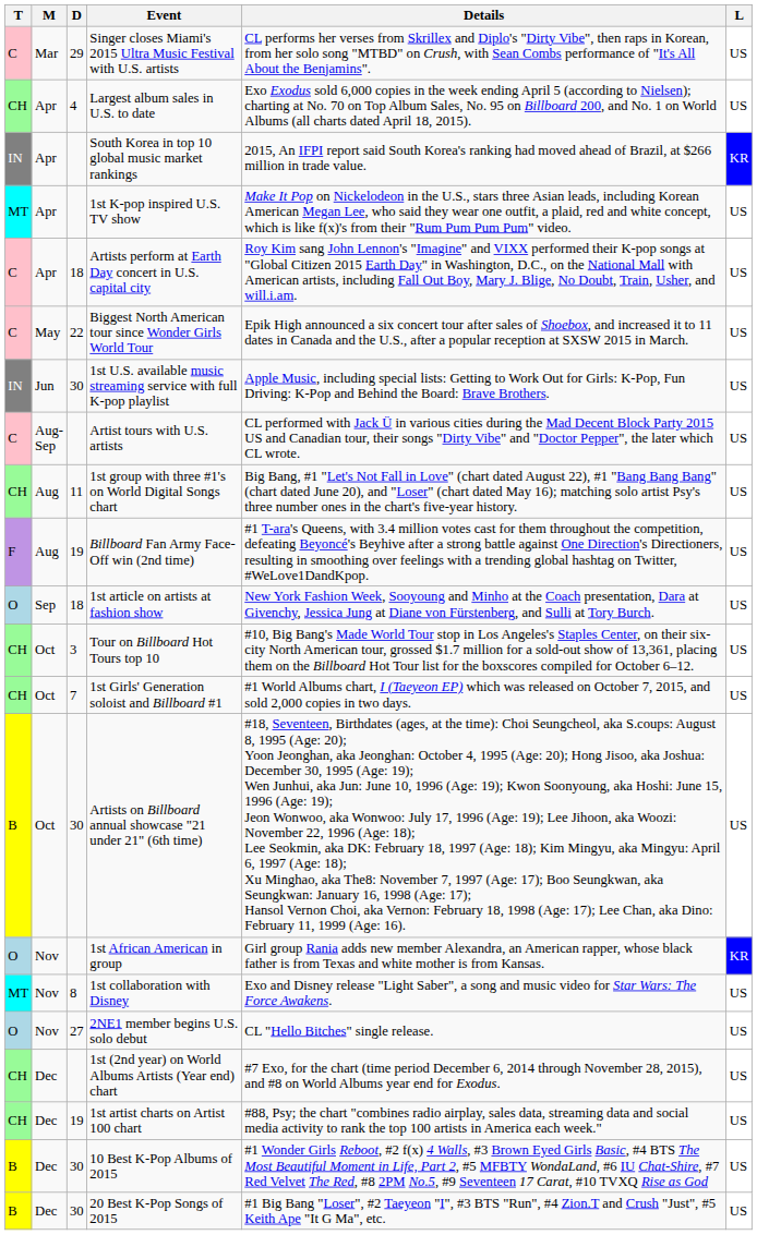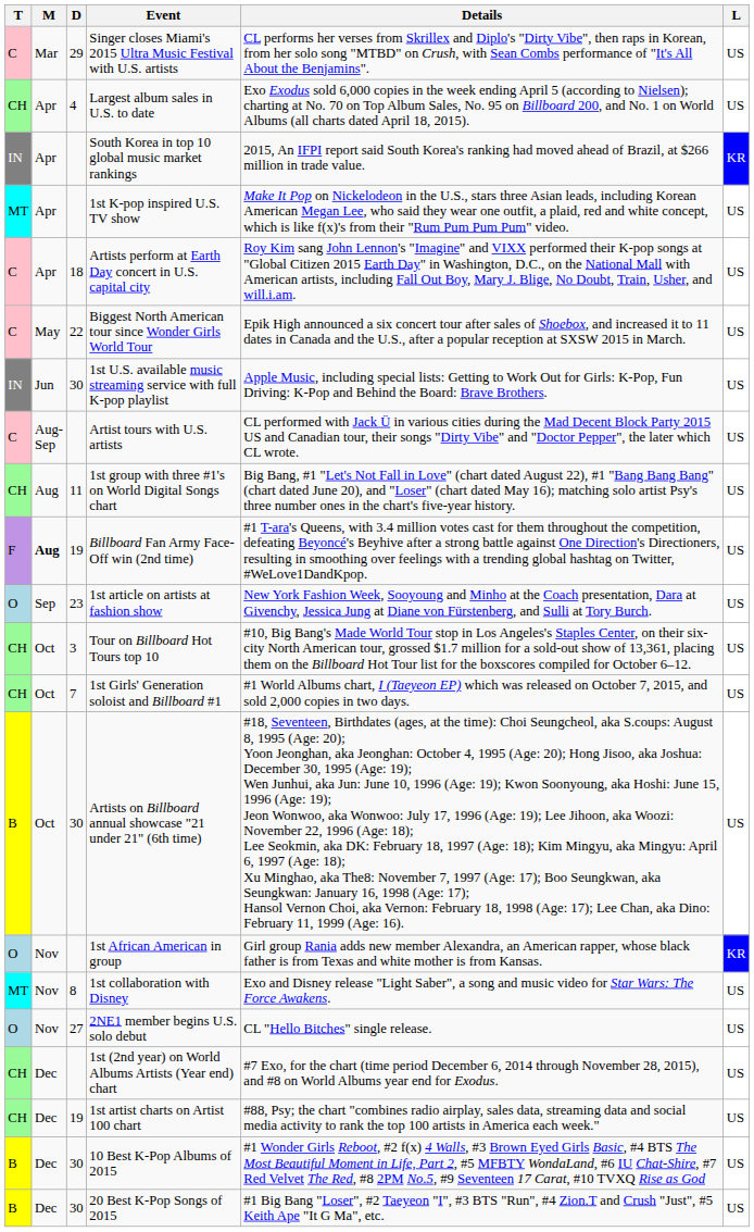 <table class="wikitable">
 <tr>
 <th>T</th>
 <th>M</th>
 <th>D</th>
 <th>Event</th>
 <th>Details</th>
 <th>L</th>
 </tr>
 <tr>
 <td style="background:pink">C</td>
 <td>Mar</td>
 <td>29</td>
 <td>Singer closes Miami's 2015 <a href='#'>Ultra Music Festival</a> with U.S. artists</td>
 <td><a href='#'>CL</a> performs her verses from <a href='#'>Skrillex</a> and <a href='#'>Diplo</a>'s "<a href='#'>Dirty Vibe</a>", then raps in Korean, from her solo song "MTBD" on <em>Crush</em>, with <a href='#'>Sean Combs</a> performance of "<a href='#'>It's All About the Benjamins</a>".</td>
 <td style="background:white">US</td>
 </tr>
 <tr>
 <td style="background:palegreen">CH</td>
 <td>Apr</td>
 <td>4</td>
 <td>Largest album sales in U.S. to date</td>
 <td>Exo <em><a href='#'>Exodus</a></em> sold 6,000 copies in the week ending April 5 (according to <a href='#'>Nielsen</a>); charting at No. 70 on Top Album Sales, No. 95 on <a href='#'><em>Billboard</em> 200</a>, and No. 1 on World Albums (all charts dated April 18, 2015).</td>
 <td style="background:white">US</td>
 </tr>
 <tr>
 <td style="background:gray; color:white">IN</td>
 <td>Apr</td>
 <td></td>
 <td>South Korea in top 10 global music market rankings</td>
 <td>2015, An <a href='#'>IFPI</a> report said South Korea's ranking had moved ahead of Brazil, at $266 million in trade value.</td>
 <td style="background:blue; color:white">KR</td>
 </tr>
 <tr>
 <td style="background:aqua">MT</td>
 <td>Apr</td>
 <td></td>
 <td>1st K-pop inspired U.S. TV show</td>
 <td><em><a href='#'>Make It Pop</a></em> on <a href='#'>Nickelodeon</a> in the U.S., stars three Asian leads, including Korean American <a href='#'>Megan Lee</a>, who said they wear one outfit, a plaid, red and white concept, which is like f(x)'s from their "<a href='#'>Rum Pum Pum Pum</a>" video.</td>
 <td style="background:white">US</td>
 </tr>
 <tr>
 <td style="background:pink">C</td>
 <td>Apr</td>
 <td>18</td>
 <td>Artists perform at <a href='#'>Earth Day</a> concert in U.S. <a href='#'>capital city</a></td>
 <td><a href='#'>Roy Kim</a> sang <a href='#'>John Lennon</a>'s "<a href='#'>Imagine</a>" and <a href='#'>VIXX</a> performed their K-pop songs at "Global Citizen 2015 <a href='#'>Earth Day</a>" in Washington, D.C., on the <a href='#'>National Mall</a> with American artists, including <a href='#'>Fall Out Boy</a>, <a href='#'>Mary J. Blige</a>, <a href='#'>No Doubt</a>, <a href='#'>Train</a>, <a href='#'>Usher</a>, and <a href='#'>will.i.am</a>.</td>
 <td style="background:white">US</td>
 </tr>
 <tr>
 <td style="background:pink">C</td>
 <td>May</td>
 <td>22</td>
 <td>Biggest North American tour since <a href='#'>Wonder Girls World Tour</a></td>
 <td>Epik High announced a six concert tour after sales of <em><a href='#'>Shoebox</a></em>, and increased it to 11 dates in Canada and the U.S., after a popular reception at SXSW 2015 in March.</td>
 <td style="background:white">US</td>
 </tr>
 <tr>
 <td style="background:gray; color:white">IN</td>
 <td>Jun</td>
 <td>30</td>
 <td>1st U.S. available <a href='#'>music streaming</a> service with full K-pop playlist</td>
 <td><a href='#'>Apple Music</a>, including special lists: Getting to Work Out for Girls: K-Pop, Fun Driving: K-Pop and Behind the Board: <a href='#'>Brave Brothers</a>.</td>
 <td style="background:white">US</td>
 </tr>
 <tr>
 <td style="background:pink">C</td>
 <td>Aug-<br>Sep</td>
 <td></td>
 <td>Artist tours with U.S. artists</td>
 <td>CL performed with <a href='#'>Jack Ü</a> in various cities during the <a href='#'>Mad Decent Block Party 2015</a> US and Canadian tour, their songs "<a href='#'>Dirty Vibe</a>" and "<a href='#'>Doctor Pepper</a>", the later which CL wrote.</td>
 <td style="background:white">US</td>
 </tr>
 <tr>
 <td style="background:palegreen">CH</td>
 <td>Aug</td>
 <td>11</td>
 <td>1st group with three #1's on World Digital Songs chart</td>
 <td>Big Bang, #1 "<a href='#'>Let's Not Fall in Love</a>" (chart dated August 22), #1 "<a href='#'>Bang Bang Bang</a>" (chart dated June 20), and "<a href='#'>Loser</a>" (chart dated May 16); matching solo artist Psy's three number ones in the chart's five-year history.</td>
 <td style="background:white">US</td>
 </tr>
 <tr>
 <td style="background:#BF94E4">F</td>
-<td>Aug</td>
+<td><strong>Aug</strong></td>
 <td>19</td>
 <td><em>Billboard</em> Fan Army Face-Off win (2nd time)</td>
 <td>#1 <a href='#'>T-ara</a>'s Queens, with 3.4 million votes cast for them throughout the competition, defeating <a href='#'>Beyoncé</a>'s Beyhive after a strong battle against <a href='#'>One Direction</a>'s Directioners, resulting in smoothing over feelings with a trending global hashtag on Twitter, #WeLove1DandKpop.</td>
 <td style="background:white">US</td>
 </tr>
 <tr>
 <td style="background:lightBlue">O</td>
 <td>Sep</td>
-<td>18</td>
+<td>23</td>
 <td>1st article on artists at <a href='#'>fashion show</a></td>
 <td><a href='#'>New York Fashion Week</a>, <a href='#'>Sooyoung</a> and  <a href='#'>Minho</a> at the <a href='#'>Coach</a> presentation, <a href='#'>Dara</a> at <a href='#'>Givenchy</a>, <a href='#'>Jessica Jung</a> at <a href='#'>Diane von Fürstenberg</a>, and <a href='#'>Sulli</a> at <a href='#'>Tory Burch</a>.</td>
 <td style="background:white">US</td>
 </tr>
 <tr>
 <td style="background:palegreen">CH</td>
 <td>Oct</td>
 <td>3</td>
 <td>Tour on <em>Billboard</em> Hot Tours top 10</td>
 <td>#10, Big Bang's <a href='#'>Made World Tour</a> stop in Los Angeles's <a href='#'>Staples Center</a>, on their six-city North American tour, grossed $1.7 million for a sold-out show of 13,361, placing them on the <em>Billboard</em> Hot Tour list for the boxscores compiled for October 6–12.</td>
 <td style="background:white">US</td>
 </tr>
 <tr>
 <td style="background:palegreen">CH</td>
 <td>Oct</td>
 <td>7</td>
 <td>1st Girls' Generation soloist and <em>Billboard</em> #1</td>
 <td>#1 World Albums chart, <em><a href='#'>I (Taeyeon EP)</a></em> which was released on October 7, 2015, and sold 2,000 copies in two days.</td>
 <td style="background:white">US</td>
 </tr>
 <tr>
 <td style="background:yellow">B</td>
 <td>Oct</td>
 <td>30</td>
 <td>Artists on <em>Billboard</em> annual showcase "21 under 21" (6th time)</td>
 <td>#18, <a href='#'>Seventeen</a>, Birthdates (ages, at the time): Choi Seungcheol, aka S.coups: August 8, 1995 (Age: 20);<br> Yoon Jeonghan, aka Jeonghan: October 4, 1995 (Age: 20); Hong Jisoo, aka Joshua: December 30, 1995 (Age: 19);<br>Wen Junhui, aka Jun: June 10, 1996 (Age: 19); Kwon Soonyoung, aka Hoshi: June 15, 1996 (Age: 19);<br>Jeon Wonwoo, aka Wonwoo: July 17, 1996 (Age: 19); Lee Jihoon, aka Woozi: November 22, 1996 (Age: 18);<br>Lee Seokmin, aka DK: February 18, 1997 (Age: 18); Kim Mingyu, aka Mingyu: April 6, 1997 (Age: 18);<br>Xu Minghao, aka The8: November 7, 1997 (Age: 17); Boo Seungkwan, aka Seungkwan: January 16, 1998 (Age: 17);<br>Hansol Vernon Choi, aka Vernon: February 18, 1998 (Age: 17); Lee Chan, aka Dino: February 11, 1999 (Age: 16).</td>
 <td style="background:white">US</td>
 </tr>
 <tr>
 <td style="background:lightBlue">O</td>
 <td>Nov</td>
 <td></td>
 <td>1st <a href='#'>African American</a> in group</td>
 <td>Girl group <a href='#'>Rania</a> adds new member Alexandra, an American rapper, whose black father is from Texas and white mother is from Kansas.</td>
 <td style="background:blue; color:white">KR</td>
 </tr>
 <tr>
 <td style="background:aqua">MT</td>
 <td>Nov</td>
 <td>8</td>
 <td>1st collaboration with <a href='#'>Disney</a></td>
 <td>Exo and Disney release "Light Saber", a song and music video for <em><a href='#'>Star Wars: The Force Awakens</a></em>.</td>
 <td style="background:white">US</td>
 </tr>
 <tr>
 <td style="background:lightBlue">O</td>
 <td>Nov</td>
 <td>27</td>
 <td><a href='#'>2NE1</a> member begins U.S. solo debut</td>
 <td>CL "<a href='#'>Hello Bitches</a>" single release.</td>
 <td style="background:white">US</td>
 </tr>
 <tr>
 <td style="background:palegreen">CH</td>
 <td>Dec</td>
 <td></td>
 <td>1st (2nd year) on World Albums Artists (Year end) chart</td>
 <td>#7 Exo, for the chart (time period December 6, 2014 through November 28, 2015), and #8 on World Albums year end for <em>Exodus</em>.</td>
 <td style="background:white">US</td>
 </tr>
 <tr>
 <td style="background:palegreen">CH</td>
 <td>Dec</td>
 <td>19</td>
 <td>1st artist charts on Artist 100 chart</td>
 <td>#88, Psy; the chart "combines radio airplay, sales data, streaming data and social media activity to rank the top 100 artists in America each week."</td>
 <td style="background:white">US</td>
 </tr>
 <tr>
 <td style="background:yellow">B</td>
 <td>Dec</td>
 <td>30</td>
 <td>10 Best K-Pop Albums of 2015</td>
 <td>#1 <a href='#'>Wonder Girls</a> <em><a href='#'>Reboot</a></em>, #2 f(x) <em><a href='#'>4 Walls</a></em>, #3 <a href='#'>Brown Eyed Girls</a> <em><a href='#'>Basic</a></em>, #4 BTS <em><a href='#'>The Most Beautiful Moment in Life, Part 2</a></em>, #5 <a href='#'>MFBTY</a> <em>WondaLand</em>, #6 <a href='#'>IU</a> <em><a href='#'>Chat-Shire</a></em>, #7 <a href='#'>Red Velvet</a> <em><a href='#'>The Red</a></em>, #8 <a href='#'>2PM</a> <em><a href='#'>No.5</a></em>, #9 <a href='#'>Seventeen</a> <em>17 Carat</em>, #10 TVXQ <em><a href='#'>Rise as God</a></em></td>
 <td style="background:white">US</td>
 </tr>
 <tr>
 <td style="background:yellow">B</td>
 <td>Dec</td>
 <td>30</td>
 <td>20 Best K-Pop Songs of 2015</td>
 <td>#1 Big Bang "<a href='#'>Loser</a>", #2 <a href='#'>Taeyeon</a> "<a href='#'>I</a>", #3 BTS "Run", #4 <a href='#'>Zion.T</a> and <a href='#'>Crush</a> "Just", #5 <a href='#'>Keith Ape</a> "It G Ma", etc.</td>
 <td style="background:white">US</td>
 </tr>
 </table>
